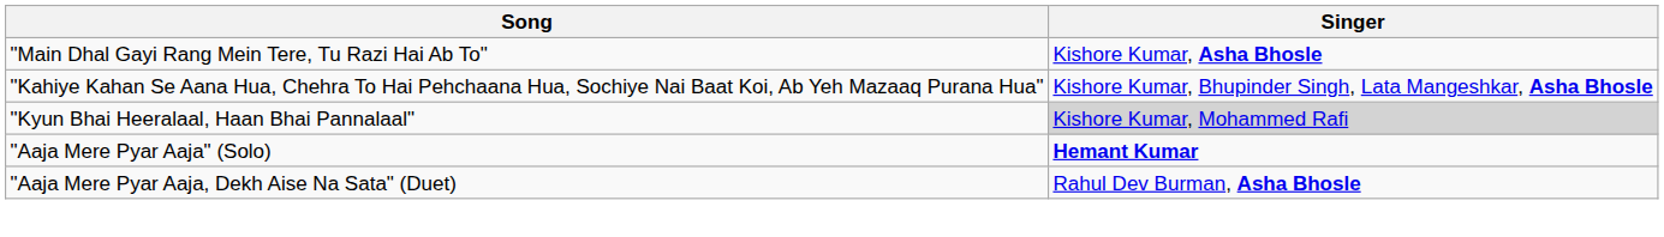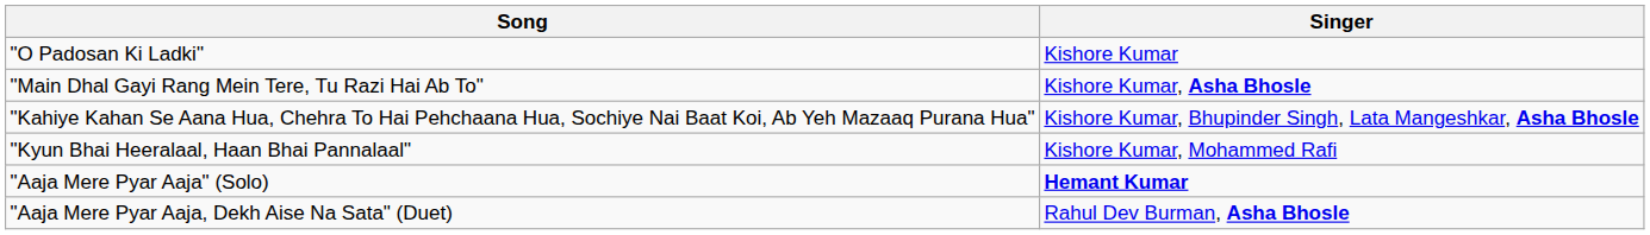 <table class="wikitable" style="font-size:95%;">
 <tr>
 <th>Song</th>
 <th>Singer</th>
+</tr>
+<tr>
+<td>"O Padosan Ki Ladki"</td>
+<td><a href='#'>Kishore Kumar</a></td>
 </tr>
 <tr>
 <td>"Main Dhal Gayi Rang Mein Tere, Tu Razi Hai Ab To"</td>
 <td><a href='#'>Kishore Kumar</a>, <strong><a href='#'>Asha Bhosle</a></strong></td>
 </tr>
 <tr>
 <td>"Kahiye Kahan Se Aana Hua, Chehra To Hai Pehchaana Hua, Sochiye Nai Baat Koi, Ab Yeh Mazaaq Purana Hua"</td>
 <td><a href='#'>Kishore Kumar</a>, <a href='#'>Bhupinder Singh</a>, <a href='#'>Lata Mangeshkar</a>, <strong><a href='#'>Asha Bhosle</a></strong></td>
 </tr>
 <tr>
 <td>"Kyun Bhai Heeralaal, Haan Bhai Pannalaal"</td>
-<td style="background: lightgrey;"><a href='#'>Kishore Kumar</a>, <a href='#'>Mohammed Rafi</a></td>
+<td><a href='#'>Kishore Kumar</a>, <a href='#'>Mohammed Rafi</a></td>
 </tr>
 <tr>
 <td>"Aaja Mere Pyar Aaja" (Solo)</td>
 <td><strong><a href='#'>Hemant Kumar</a></strong></td>
 </tr>
 <tr>
 <td>"Aaja Mere Pyar Aaja, Dekh Aise Na Sata" (Duet)</td>
 <td><a href='#'>Rahul Dev Burman</a>, <strong><a href='#'>Asha Bhosle</a></strong></td>
 </tr>
 </table>
